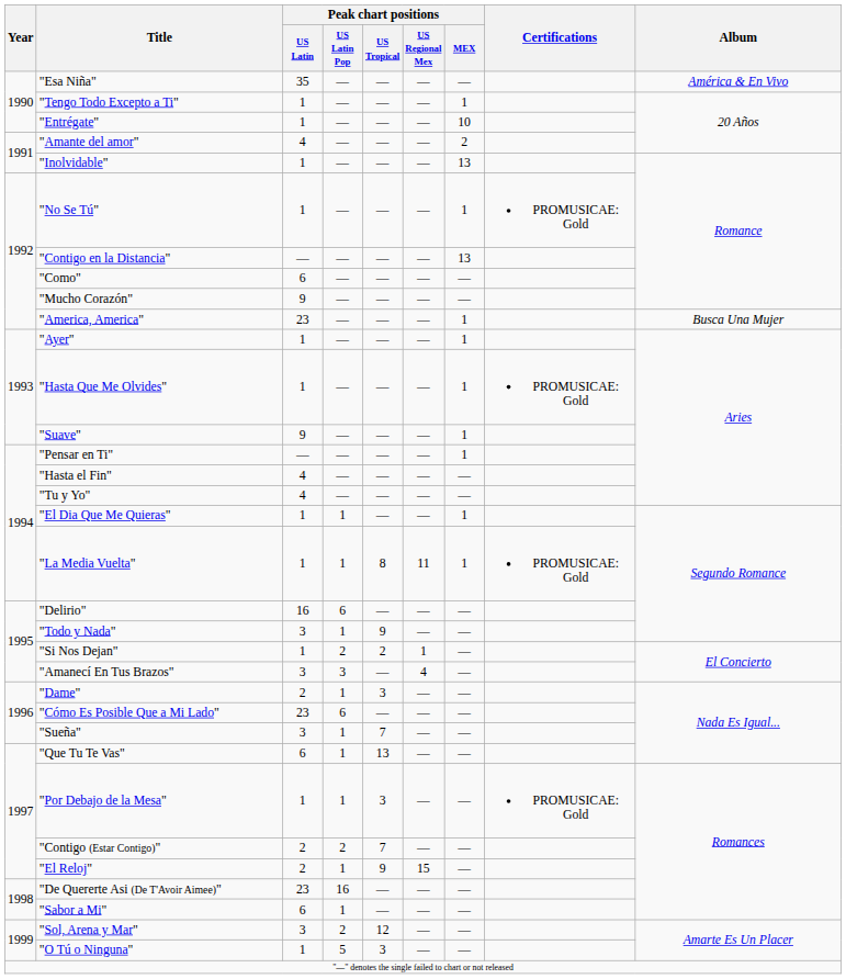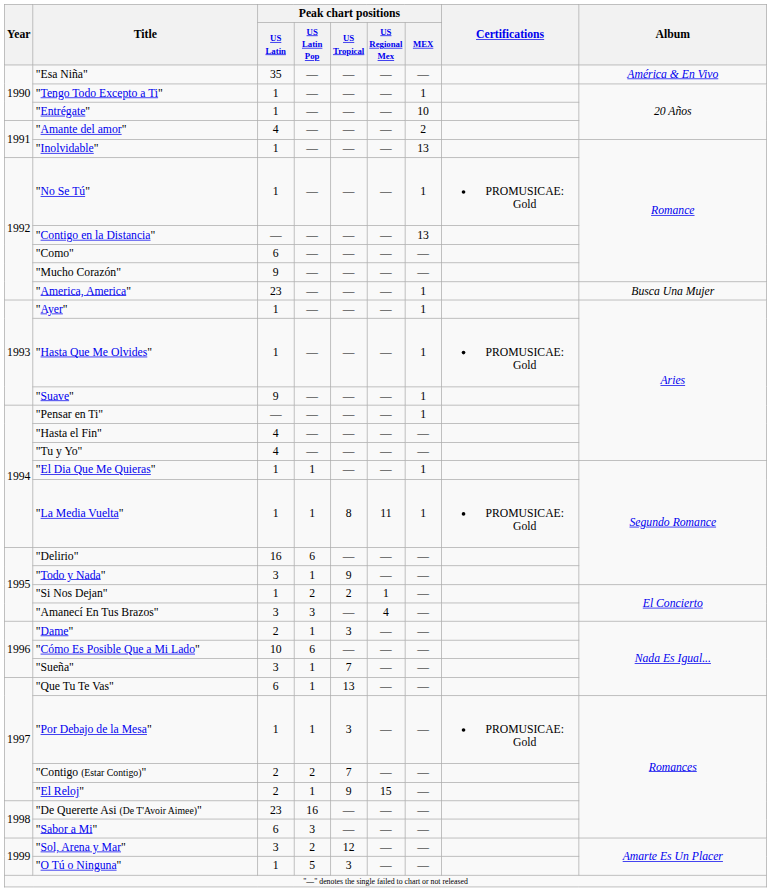 <table class="wikitable plainrowheaders" style="text-align:center">
 <tr>
 <th scope="col" rowspan="2" width="30">Year</th>
 <th scope="col" rowspan="2" width="300">Title</th>
 <th scope="col" colspan="5">Peak chart positions</th>
 <th scope="col" rowspan="2" width="181"><a href='#'>Certifications</a></th>
 <th scope="col" rowspan="2" width="250">Album</th>
 </tr>
 <tr>
 <th scope="col" style="width:3em;font-size:90%;" !width="25"><small><a href='#'>US<br>Latin</a></small></th>
 <th scope="col" style="width:3em;font-size:90%;" !width="25"><small><a href='#'>US<br>Latin Pop</a></small></th>
 <th scope="col" style="width:3em;font-size:90%;" !width="25"><small><a href='#'>US<br>Tropical</a></small><br></th>
 <th scope="col" style="width:3em;font-size:90%;" !width="25"><small><a href='#'>US<br>Regional Mex</a></small><br></th>
 <th scope="col" style="width:3em;font-size:90%;" !width="25"><small><a href='#'>MEX</a></small><br></th>
 </tr>
 <tr>
 <td align="center" rowspan="3">1990</td>
 <td align="left">"Esa Niña"</td>
 <td align="center">35</td>
 <td align="center">—</td>
 <td align="center">—</td>
 <td align="center">—</td>
 <td align="center">—</td>
 <td align="center"></td>
 <td align="center"><em><a href='#'>América & En Vivo</a></em></td>
 </tr>
 <tr>
 <td align="left">"<a href='#'>Tengo Todo Excepto a Ti</a>"</td>
 <td align="center">1</td>
 <td align="center">—</td>
 <td align="center">—</td>
 <td align="center">—</td>
 <td align="center">1</td>
 <td align="center"></td>
 <td align="center" rowspan="3"><em>20 Años</em></td>
 </tr>
 <tr>
 <td align="left">"<a href='#'>Entrégate</a>"</td>
 <td align="center">1</td>
 <td align="center">—</td>
 <td align="center">—</td>
 <td align="center">—</td>
 <td align="center">10</td>
 <td align="center"></td>
 </tr>
 <tr>
 <td align="center" rowspan="2">1991</td>
 <td align="left">"<a href='#'>Amante del amor</a>"</td>
 <td align="center">4</td>
 <td align="center">—</td>
 <td align="center">—</td>
 <td align="center">—</td>
 <td align="center">2</td>
 <td align="center"></td>
 </tr>
 <tr>
 <td align="left">"<a href='#'>Inolvidable</a>"</td>
 <td align="center">1</td>
 <td align="center">—</td>
 <td align="center">—</td>
 <td align="center">—</td>
 <td align="center">13</td>
 <td align="center"></td>
 <td align="center" rowspan="5"><em><a href='#'>Romance</a></em></td>
 </tr>
 <tr>
 <td align="center" rowspan="5">1992</td>
 <td align="left">"<a href='#'>No Se Tú</a>"</td>
 <td align="center">1</td>
 <td align="center">—</td>
 <td align="center">—</td>
 <td align="center">—</td>
 <td align="center">1</td>
 <td align="center"><br><ul><li>PROMUSICAE: Gold</li></ul></td>
 </tr>
 <tr>
 <td align="left">"<a href='#'>Contigo en la Distancia</a>"</td>
 <td align="center">—</td>
 <td align="center">—</td>
 <td align="center">—</td>
 <td align="center">—</td>
 <td align="center">13</td>
 <td align="center"></td>
 </tr>
 <tr>
 <td align="left">"Como"</td>
 <td align="center">6</td>
 <td align="center">—</td>
 <td align="center">—</td>
 <td align="center">—</td>
 <td align="center">—</td>
 <td align="center"></td>
 </tr>
 <tr>
 <td align="left">"Mucho Corazón"</td>
 <td align="center">9</td>
 <td align="center">—</td>
 <td align="center">—</td>
 <td align="center">—</td>
 <td align="center">—</td>
 <td align="center"></td>
 </tr>
 <tr>
 <td align="left">"<a href='#'>America, America</a>"</td>
 <td align="center">23</td>
 <td align="center">—</td>
 <td align="center">—</td>
 <td align="center">—</td>
 <td align="center">1</td>
 <td align="center"></td>
 <td align="center"><em>Busca Una Mujer</em></td>
 </tr>
 <tr>
 <td align="center" rowspan="3">1993</td>
 <td align="left">"<a href='#'>Ayer</a>"</td>
 <td align="center">1</td>
 <td align="center">—</td>
 <td align="center">—</td>
 <td align="center">—</td>
 <td align="center">1</td>
 <td align="center"></td>
 <td align="center" rowspan="6"><em><a href='#'>Aries</a></em></td>
 </tr>
 <tr>
 <td align="left">"<a href='#'>Hasta Que Me Olvides</a>"</td>
 <td align="center">1</td>
 <td align="center">—</td>
 <td align="center">—</td>
 <td align="center">—</td>
 <td align="center">1</td>
 <td align="center"><br><ul><li>PROMUSICAE: Gold</li></ul></td>
 </tr>
 <tr>
 <td align="left">"<a href='#'>Suave</a>"</td>
 <td align="center">9</td>
 <td align="center">—</td>
 <td align="center">—</td>
 <td align="center">—</td>
 <td align="center">1</td>
 <td align="center"></td>
 </tr>
 <tr>
 <td align="center" rowspan="5">1994</td>
 <td align="left">"Pensar en Ti"</td>
 <td align="center">—</td>
 <td align="center">—</td>
 <td align="center">—</td>
 <td align="center">—</td>
 <td align="center">1</td>
 <td align="center"></td>
 </tr>
 <tr>
 <td align="left">"Hasta el Fin"</td>
 <td align="center">4</td>
 <td align="center">—</td>
 <td align="center">—</td>
 <td align="center">—</td>
 <td align="center">—</td>
 <td align="center"></td>
 </tr>
 <tr>
 <td align="left">"Tu y Yo"</td>
 <td align="center">4</td>
 <td align="center">—</td>
 <td align="center">—</td>
 <td align="center">—</td>
 <td align="center">—</td>
 <td align="center"></td>
 </tr>
 <tr>
 <td align="left">"<a href='#'>El Dia Que Me Quieras</a>"</td>
 <td align="center">1</td>
 <td align="center">1</td>
 <td align="center">—</td>
 <td align="center">—</td>
 <td align="center">1</td>
 <td align="center"></td>
 <td align="center" rowspan="4"><em><a href='#'>Segundo Romance</a></em></td>
 </tr>
 <tr>
 <td align="left">"<a href='#'>La Media Vuelta</a>"</td>
 <td align="center">1</td>
 <td align="center">1</td>
 <td align="center">8</td>
 <td align="center">11</td>
 <td align="center">1</td>
 <td align="center"><br><ul><li>PROMUSICAE: Gold</li></ul></td>
 </tr>
 <tr>
 <td align="center" rowspan="4">1995</td>
 <td align="left">"Delirio"</td>
 <td align="center">16</td>
 <td align="center">6</td>
 <td align="center">—</td>
 <td align="center">—</td>
 <td align="center">—</td>
 <td align="center"></td>
 </tr>
 <tr>
 <td align="left">"<a href='#'>Todo y Nada</a>"</td>
 <td align="center">3</td>
 <td align="center">1</td>
 <td align="center">9</td>
 <td align="center">—</td>
 <td align="center">—</td>
 <td align="center"></td>
 </tr>
 <tr>
 <td align="left">"Si Nos Dejan"</td>
 <td align="center">1</td>
 <td align="center">2</td>
 <td align="center">2</td>
 <td align="center">1</td>
 <td align="center">—</td>
 <td align="center"></td>
 <td align="center" rowspan="2"><em><a href='#'>El Concierto</a></em></td>
 </tr>
 <tr>
 <td align="left">"Amanecí En Tus Brazos"</td>
 <td align="center">3</td>
 <td align="center">3</td>
 <td align="center">—</td>
 <td align="center">4</td>
 <td align="center">—</td>
 <td align="center"></td>
 </tr>
 <tr>
 <td align="center" rowspan="3">1996</td>
 <td align="left">"<a href='#'>Dame</a>"</td>
 <td align="center">2</td>
 <td align="center">1</td>
 <td align="center">3</td>
 <td align="center">—</td>
 <td align="center">—</td>
 <td align="center"></td>
 <td align="center" rowspan="4"><em><a href='#'>Nada Es Igual...</a></em></td>
 </tr>
 <tr>
 <td align="left">"<a href='#'>Cómo Es Posible Que a Mi Lado</a>"</td>
-<td align="center">23</td>
+<td align="center">10</td>
 <td align="center">6</td>
 <td align="center">—</td>
 <td align="center">—</td>
 <td align="center">—</td>
 <td align="center"></td>
 </tr>
 <tr>
 <td align="left">"Sueña"</td>
 <td align="center">3</td>
 <td align="center">1</td>
 <td align="center">7</td>
 <td align="center">—</td>
 <td align="center">—</td>
 <td align="center"></td>
 </tr>
 <tr>
 <td align="center" rowspan="4">1997</td>
 <td align="left">"Que Tu Te Vas"</td>
 <td align="center">6</td>
 <td align="center">1</td>
 <td align="center">13</td>
 <td align="center">—</td>
 <td align="center">—</td>
 <td align="center"></td>
 </tr>
 <tr>
 <td align="left">"<a href='#'>Por Debajo de la Mesa</a>"</td>
 <td align="center">1</td>
 <td align="center">1</td>
 <td align="center">3</td>
 <td align="center">—</td>
 <td align="center">—</td>
 <td align="center"><br><ul><li>PROMUSICAE: Gold</li></ul></td>
 <td align="center" rowspan="5"><em><a href='#'>Romances</a></em></td>
 </tr>
 <tr>
 <td align="left">"Contigo <small>(Estar Contigo)</small>"</td>
 <td align="center">2</td>
 <td align="center">2</td>
 <td align="center">7</td>
 <td align="center">—</td>
 <td align="center">—</td>
 <td align="center"></td>
 </tr>
 <tr>
 <td align="left">"<a href='#'>El Reloj</a>"</td>
 <td align="center">2</td>
 <td align="center">1</td>
 <td align="center">9</td>
 <td align="center">15</td>
 <td align="center">—</td>
 <td align="center"></td>
 </tr>
 <tr>
 <td align="center" rowspan="2">1998</td>
 <td align="left">"De Quererte Asi <small>(De T'Avoir Aimee)</small>"</td>
 <td align="center">23</td>
 <td align="center">16</td>
 <td align="center">—</td>
 <td align="center">—</td>
 <td align="center">—</td>
 <td align="center"></td>
 </tr>
 <tr>
 <td align="left">"<a href='#'>Sabor a Mi</a>"</td>
 <td align="center">6</td>
-<td align="center">1</td>
+<td align="center">3</td>
 <td align="center">—</td>
 <td align="center">—</td>
 <td align="center">—</td>
 <td align="center"></td>
 </tr>
 <tr>
 <td align="center" rowspan="2">1999</td>
 <td align="left">"<a href='#'>Sol, Arena y Mar</a>"</td>
 <td align="center">3</td>
 <td align="center">2</td>
 <td align="center">12</td>
 <td align="center">—</td>
 <td align="center">—</td>
 <td align="center"></td>
 <td align="center" rowspan="2"><em><a href='#'>Amarte Es Un Placer</a></em></td>
 </tr>
 <tr>
 <td align="left">"<a href='#'>O Tú o Ninguna</a>"</td>
 <td align="center">1</td>
 <td align="center">5</td>
 <td align="center">3</td>
 <td align="center">—</td>
 <td align="center">—</td>
 <td align="center"></td>
 </tr>
 <tr>
 <td align="center" colspan="40" style="font-size:8pt">"—" denotes the single failed to chart or not released</td>
 </tr>
 </table>
